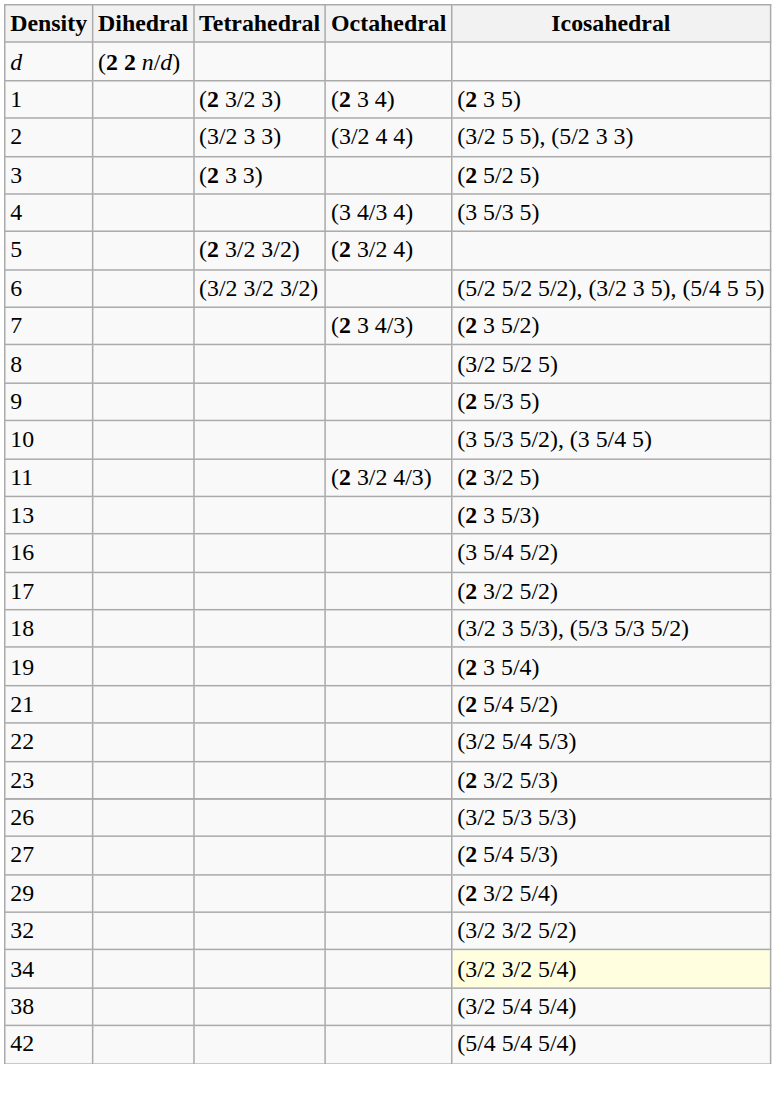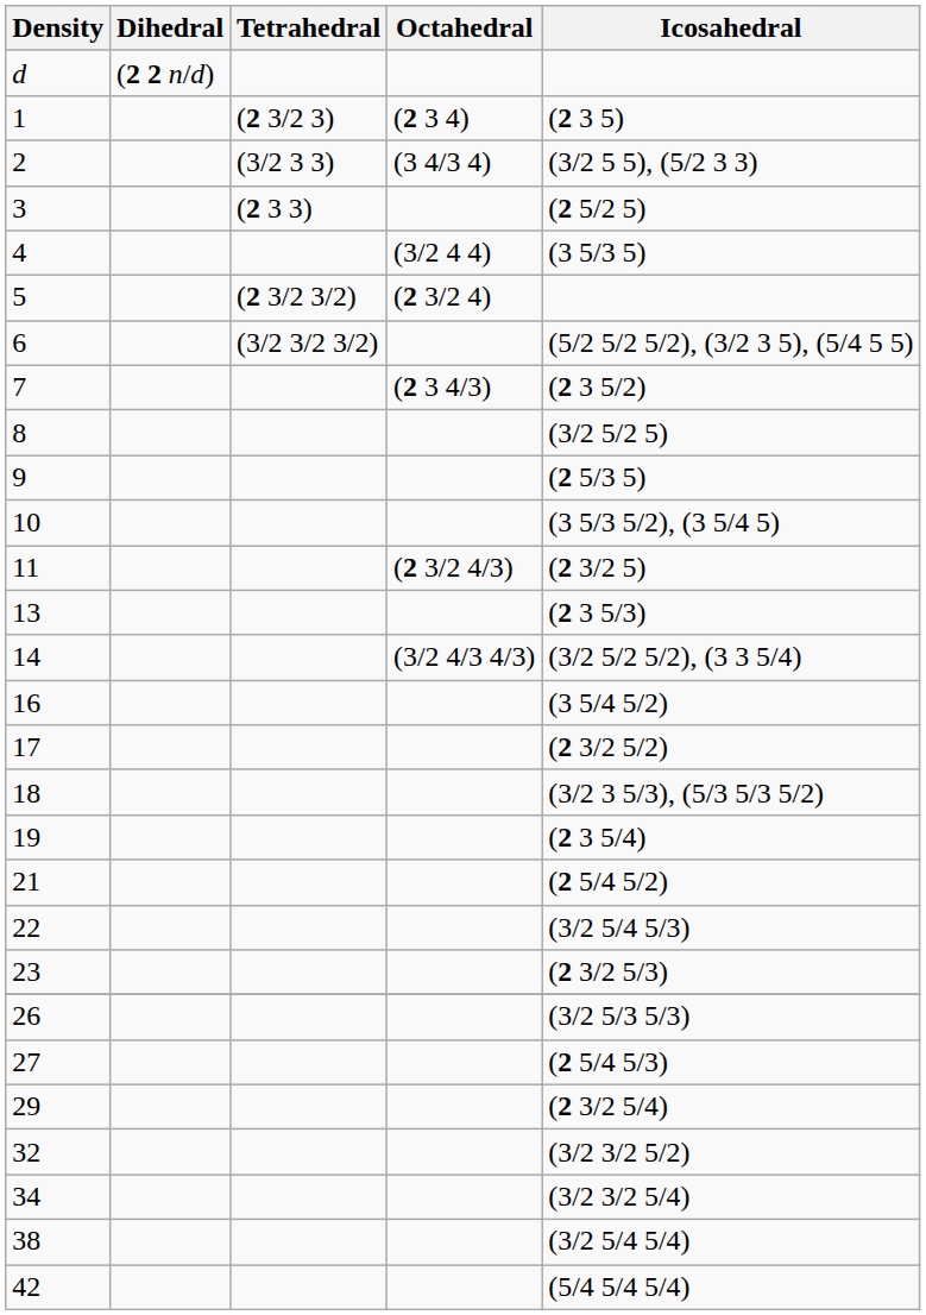 <table class=wikitable>
 <tr>
 <th>Density</th>
 <th>Dihedral</th>
 <th>Tetrahedral</th>
 <th>Octahedral</th>
 <th>Icosahedral</th>
 </tr>
 <tr>
 <td><em>d</em></td>
 <td>(<strong>2</strong> <strong>2</strong> <em>n</em>/<em>d</em>)</td>
 <td></td>
 <td></td>
 <td></td>
 </tr>
 <tr>
 <td>1</td>
 <td></td>
 <td>(<strong>2</strong> 3/2 3)</td>
 <td>(<strong>2</strong> 3 4)</td>
 <td>(<strong>2</strong> 3 5)</td>
 </tr>
 <tr>
 <td>2</td>
 <td></td>
 <td>(3/2 3 3)</td>
-<td>(3/2 4 4)</td>
+<td>(3 4/3 4)</td>
 <td>(3/2 5 5), (5/2 3 3)</td>
 </tr>
 <tr>
 <td>3</td>
 <td></td>
 <td>(<strong>2</strong> 3 3)</td>
 <td></td>
 <td>(<strong>2</strong> 5/2 5)</td>
 </tr>
 <tr>
 <td>4</td>
 <td></td>
 <td></td>
-<td>(3 4/3 4)</td>
+<td>(3/2 4 4)</td>
 <td>(3 5/3 5)</td>
 </tr>
 <tr>
 <td>5</td>
 <td></td>
 <td>(<strong>2</strong> 3/2 3/2)</td>
 <td>(<strong>2</strong> 3/2 4)</td>
 <td></td>
 </tr>
 <tr>
 <td>6</td>
 <td></td>
 <td>(3/2 3/2 3/2)</td>
 <td></td>
 <td>(5/2 5/2 5/2), (3/2 3 5), (5/4 5 5)</td>
 </tr>
 <tr>
 <td>7</td>
 <td></td>
 <td></td>
 <td>(<strong>2</strong> 3 4/3)</td>
 <td>(<strong>2</strong> 3 5/2)</td>
 </tr>
 <tr>
 <td>8</td>
 <td></td>
 <td></td>
 <td></td>
 <td>(3/2 5/2 5)</td>
 </tr>
 <tr>
 <td>9</td>
 <td></td>
 <td></td>
 <td></td>
 <td>(<strong>2</strong> 5/3 5)</td>
 </tr>
 <tr>
 <td>10</td>
 <td></td>
 <td></td>
 <td></td>
 <td>(3 5/3 5/2), (3 5/4 5)</td>
 </tr>
 <tr>
 <td>11</td>
 <td></td>
 <td></td>
 <td>(<strong>2</strong> 3/2 4/3)</td>
 <td>(<strong>2</strong> 3/2 5)</td>
 </tr>
 <tr>
 <td>13</td>
 <td></td>
 <td></td>
 <td></td>
 <td>(<strong>2</strong> 3 5/3)</td>
+</tr>
+<tr>
+<td>14</td>
+<td></td>
+<td></td>
+<td>(3/2 4/3 4/3)</td>
+<td>(3/2 5/2 5/2), (3 3 5/4)</td>
 </tr>
 <tr>
 <td>16</td>
 <td></td>
 <td></td>
 <td></td>
 <td>(3 5/4 5/2)</td>
 </tr>
 <tr>
 <td>17</td>
 <td></td>
 <td></td>
 <td></td>
 <td>(<strong>2</strong> 3/2 5/2)</td>
 </tr>
 <tr>
 <td>18</td>
 <td></td>
 <td></td>
 <td></td>
 <td>(3/2 3 5/3), (5/3 5/3 5/2)</td>
 </tr>
 <tr>
 <td>19</td>
 <td></td>
 <td></td>
 <td></td>
 <td>(<strong>2</strong> 3 5/4)</td>
 </tr>
 <tr>
 <td>21</td>
 <td></td>
 <td></td>
 <td></td>
 <td>(<strong>2</strong> 5/4 5/2)</td>
 </tr>
 <tr>
 <td>22</td>
 <td></td>
 <td></td>
 <td></td>
 <td>(3/2 5/4 5/3)</td>
 </tr>
 <tr>
 <td>23</td>
 <td></td>
 <td></td>
 <td></td>
 <td>(<strong>2</strong> 3/2 5/3)</td>
 </tr>
 <tr>
 </tr>
 <tr>
 <td>26</td>
 <td></td>
 <td></td>
 <td></td>
 <td>(3/2 5/3 5/3)</td>
 </tr>
 <tr>
 <td>27</td>
 <td></td>
 <td></td>
 <td></td>
 <td>(<strong>2</strong> 5/4 5/3)</td>
 </tr>
 <tr>
 <td>29</td>
 <td></td>
 <td></td>
 <td></td>
 <td>(<strong>2</strong> 3/2 5/4)</td>
 </tr>
 <tr>
 <td>32</td>
 <td></td>
 <td></td>
 <td></td>
 <td>(3/2 3/2 5/2)</td>
 </tr>
 <tr>
 <td>34</td>
 <td></td>
 <td></td>
 <td></td>
-<td style="background: lightyellow;">(3/2 3/2 5/4)</td>
+<td>(3/2 3/2 5/4)</td>
 </tr>
 <tr>
 <td>38</td>
 <td></td>
 <td></td>
 <td></td>
 <td>(3/2 5/4 5/4)</td>
 </tr>
 <tr>
 <td>42</td>
 <td></td>
 <td></td>
 <td></td>
 <td>(5/4 5/4 5/4)</td>
 </tr>
 </table>
